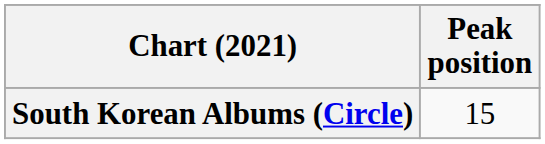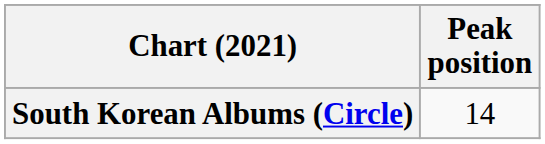 <table class="wikitable plainrowheaders" style="text-align:center;">
 <tr>
 <th scope="col">Chart (2021)</th>
 <th scope="col">Peak<br>position</th>
 </tr>
 <tr>
 <th scope="row">South Korean Albums (<a href='#'>Circle</a>)</th>
-<td>15</td>
+<td>14</td>
 </tr>
 </table>
